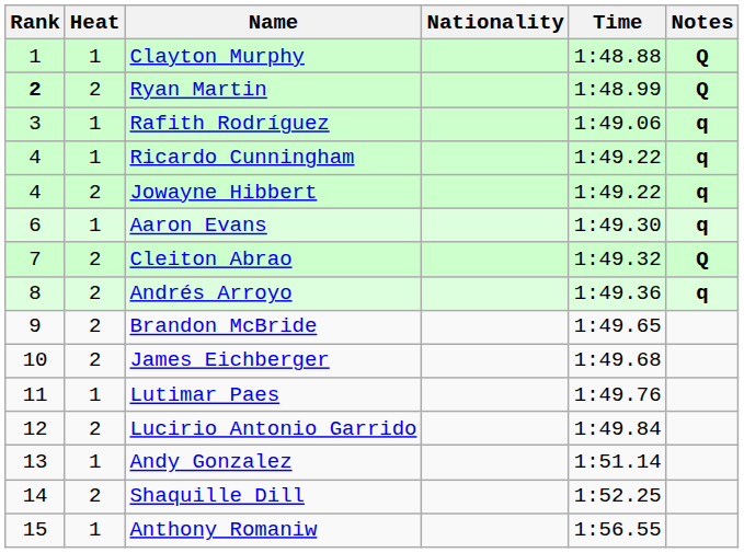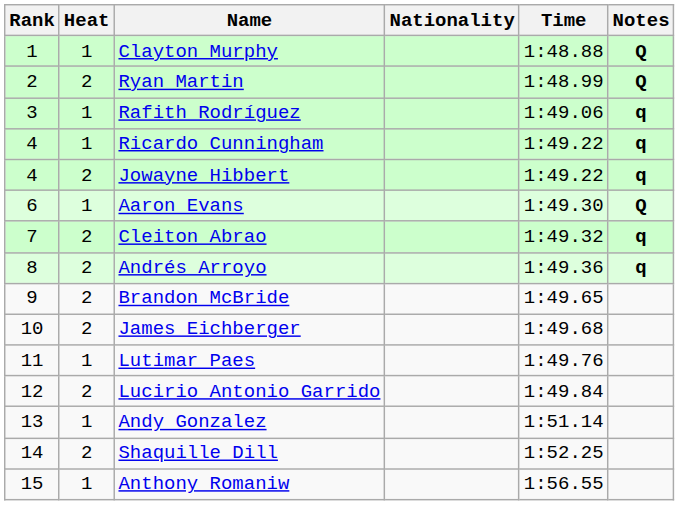 <table class="wikitable sortable" style="text-align:center">
 <tr>
 <th>Rank</th>
 <th>Heat</th>
 <th>Name</th>
 <th>Nationality</th>
 <th>Time</th>
 <th>Notes</th>
 </tr>
 <tr bgcolor=ccffcc>
 <td>1</td>
 <td>1</td>
 <td align=left><a href='#'>Clayton Murphy</a></td>
 <td align=left></td>
 <td>1:48.88</td>
 <td><strong>Q</strong></td>
 </tr>
 <tr bgcolor=ccffcc>
-<td><strong>2</strong></td>
+<td>2</td>
 <td>2</td>
 <td align=left><a href='#'>Ryan Martin</a></td>
 <td align=left></td>
 <td>1:48.99</td>
 <td><strong>Q</strong></td>
 </tr>
 <tr bgcolor=ccffcc>
 <td>3</td>
 <td>1</td>
 <td align=left><a href='#'>Rafith Rodríguez</a></td>
 <td align=left></td>
 <td>1:49.06</td>
 <td><strong>q</strong></td>
 </tr>
 <tr bgcolor=ccffcc>
 <td>4</td>
 <td>1</td>
 <td align=left><a href='#'>Ricardo Cunningham</a></td>
 <td align=left></td>
 <td>1:49.22</td>
 <td><strong>q</strong></td>
 </tr>
 <tr bgcolor=ccffcc>
 <td>4</td>
 <td>2</td>
 <td align=left><a href='#'>Jowayne Hibbert</a></td>
 <td align=left></td>
 <td>1:49.22</td>
 <td><strong>q</strong></td>
 </tr>
 <tr bgcolor=ddffdd>
 <td>6</td>
 <td>1</td>
 <td align=left><a href='#'>Aaron Evans</a></td>
 <td align=left></td>
 <td>1:49.30</td>
-<td><strong>q</strong></td>
+<td><strong>Q</strong></td>
 </tr>
 <tr bgcolor=ccffcc>
 <td>7</td>
 <td>2</td>
 <td align=left><a href='#'>Cleiton Abrao</a></td>
 <td align=left></td>
 <td>1:49.32</td>
-<td><strong>Q</strong></td>
+<td><strong>q</strong></td>
 </tr>
 <tr bgcolor=ddffdd>
 <td>8</td>
 <td>2</td>
 <td align=left><a href='#'>Andrés Arroyo</a></td>
 <td align=left></td>
 <td>1:49.36</td>
 <td><strong>q</strong></td>
 </tr>
 <tr>
 <td>9</td>
 <td>2</td>
 <td align=left><a href='#'>Brandon McBride</a></td>
 <td align=left></td>
 <td>1:49.65</td>
 <td></td>
 </tr>
 <tr>
 <td>10</td>
 <td>2</td>
 <td align=left><a href='#'>James Eichberger</a></td>
 <td align=left></td>
 <td>1:49.68</td>
 <td></td>
 </tr>
 <tr>
 <td>11</td>
 <td>1</td>
 <td align=left><a href='#'>Lutimar Paes</a></td>
 <td align=left></td>
 <td>1:49.76</td>
 <td></td>
 </tr>
 <tr>
 <td>12</td>
 <td>2</td>
 <td align=left><a href='#'>Lucirio Antonio Garrido</a></td>
 <td align=left></td>
 <td>1:49.84</td>
 <td></td>
 </tr>
 <tr>
 <td>13</td>
 <td>1</td>
 <td align=left><a href='#'>Andy Gonzalez</a></td>
 <td align=left></td>
 <td>1:51.14</td>
 <td></td>
 </tr>
 <tr>
 <td>14</td>
 <td>2</td>
 <td align=left><a href='#'>Shaquille Dill</a></td>
 <td align=left></td>
 <td>1:52.25</td>
 <td></td>
 </tr>
 <tr>
 <td>15</td>
 <td>1</td>
 <td align=left><a href='#'>Anthony Romaniw</a></td>
 <td align=left></td>
 <td>1:56.55</td>
 <td></td>
 </tr>
 </table>
